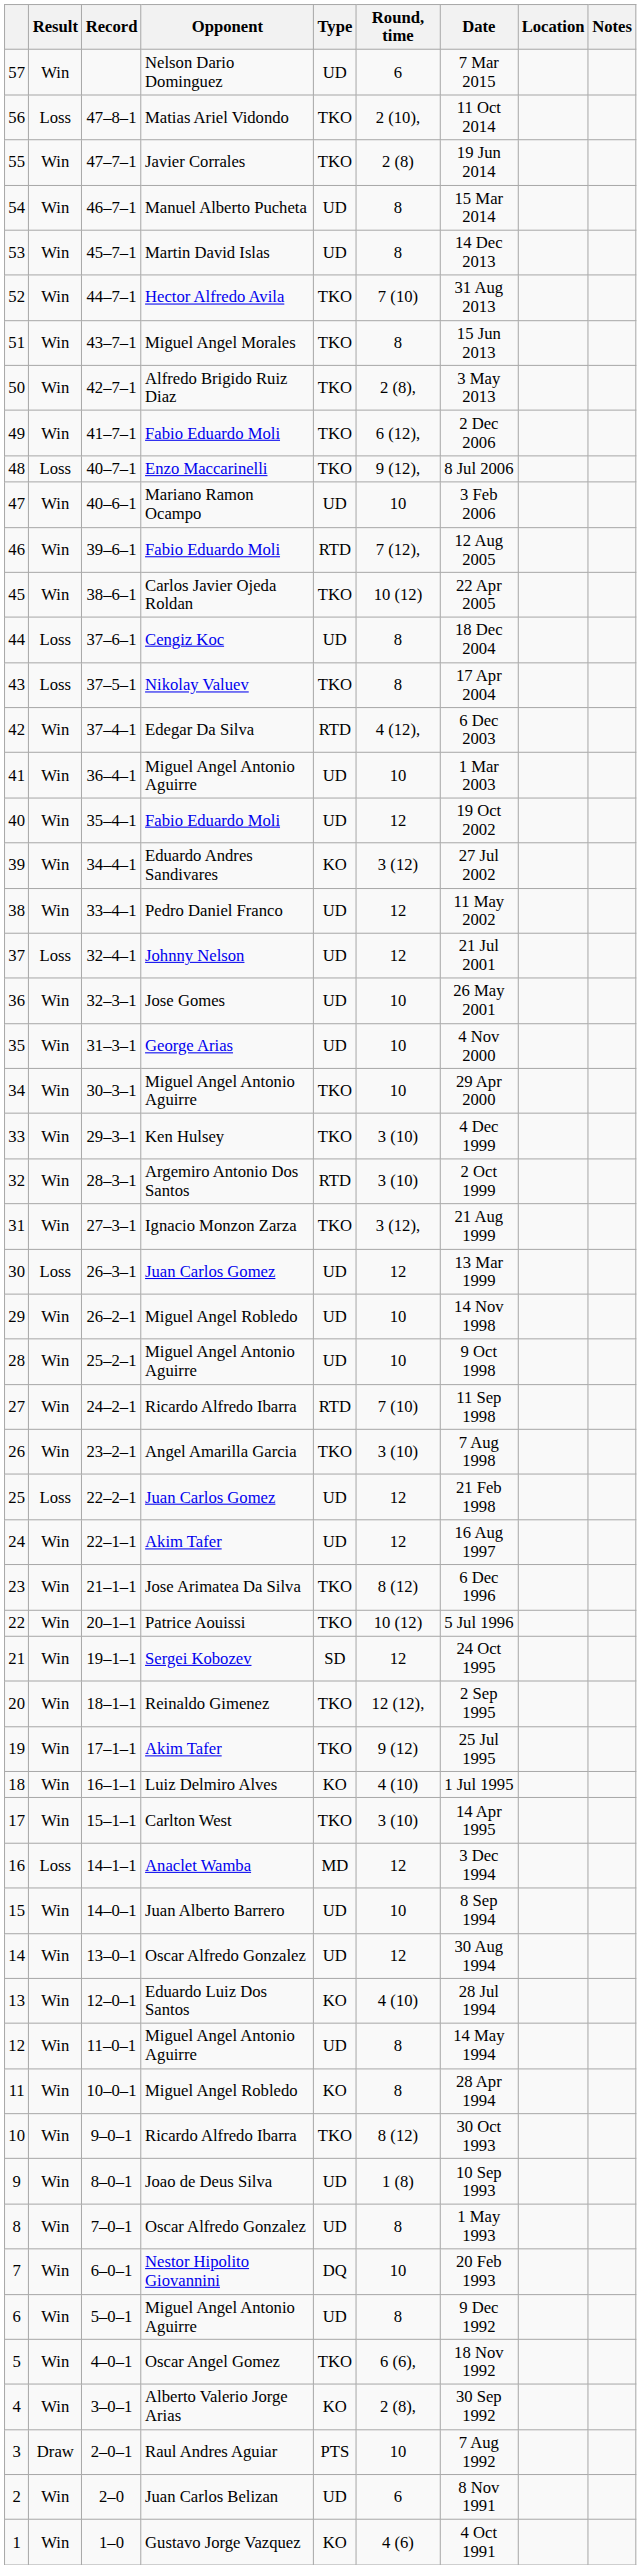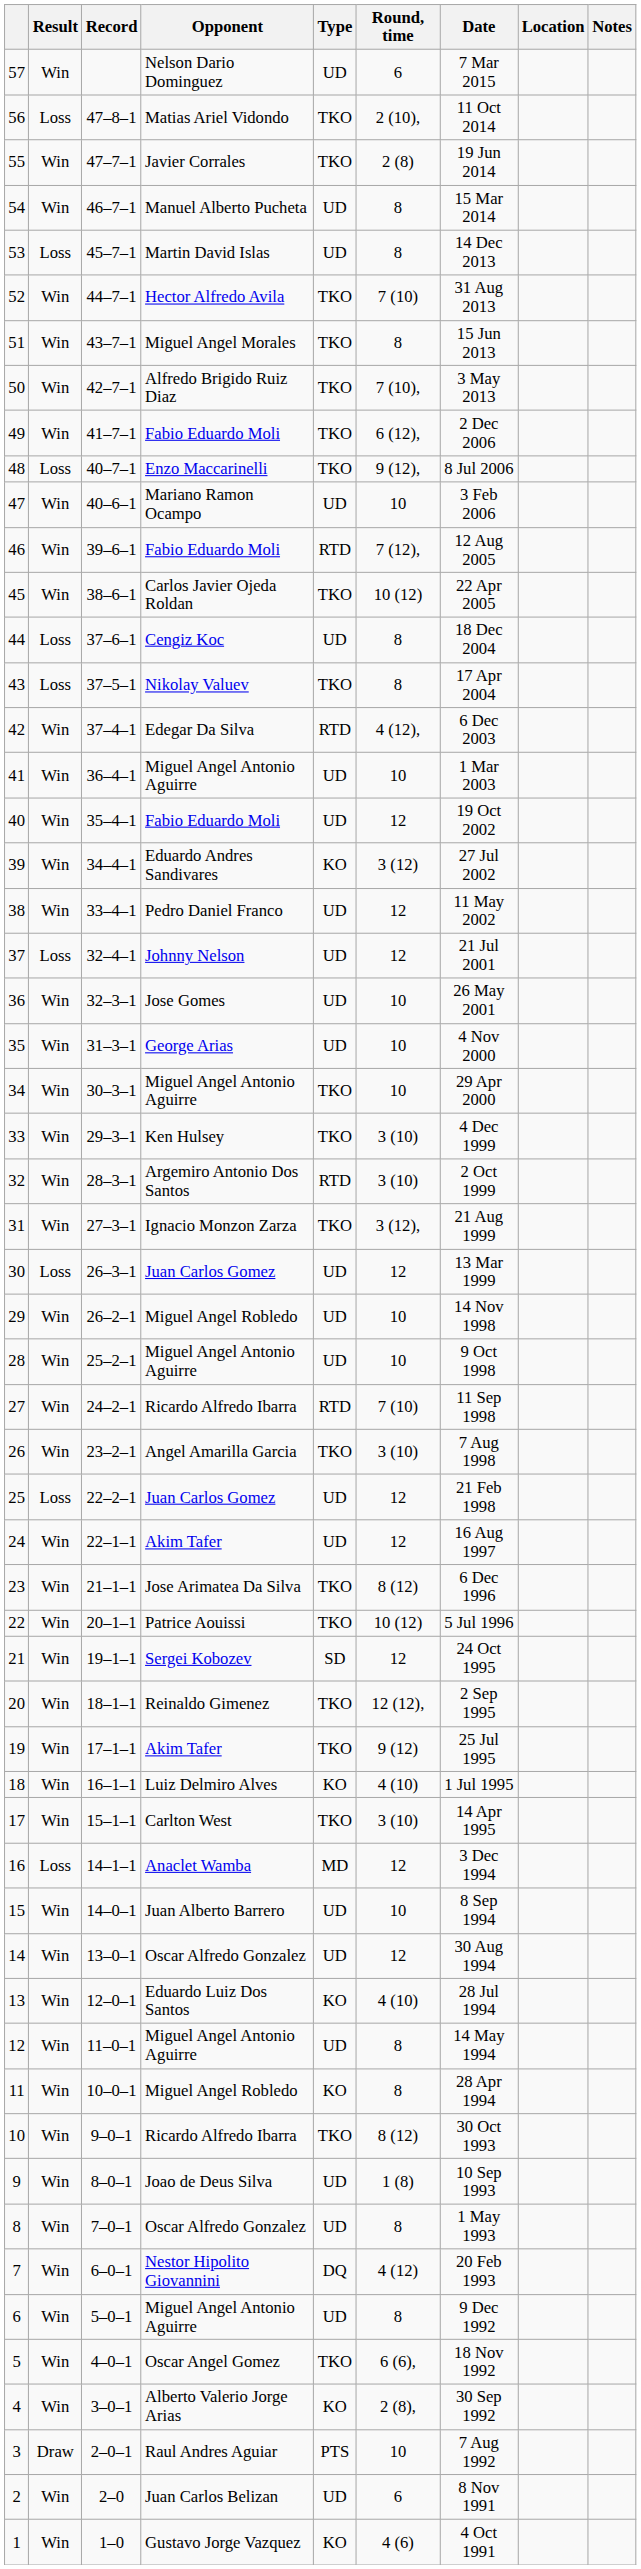 <table class=wikitable style=text-align:center>
 <tr>
 <th></th>
 <th>Result</th>
 <th>Record</th>
 <th>Opponent</th>
 <th>Type</th>
 <th>Round, time</th>
 <th>Date</th>
 <th>Location</th>
 <th>Notes</th>
 </tr>
 <tr>
 <td>57</td>
 <td>Win</td>
 <td></td>
 <td align=left>Nelson Dario Dominguez</td>
 <td>UD</td>
 <td>6</td>
 <td>7 Mar 2015</td>
 <td align=left></td>
 <td align=left></td>
 </tr>
 <tr>
 <td>56</td>
 <td>Loss</td>
 <td>47–8–1</td>
 <td align=left>Matias Ariel Vidondo</td>
 <td>TKO</td>
 <td>2 (10), </td>
 <td>11 Oct 2014</td>
 <td align=left></td>
 <td align=left></td>
 </tr>
 <tr>
 <td>55</td>
 <td>Win</td>
 <td>47–7–1</td>
 <td align=left>Javier Corrales</td>
 <td>TKO</td>
 <td>2 (8)</td>
 <td>19 Jun 2014</td>
 <td align=left></td>
 <td align=left></td>
 </tr>
 <tr>
 <td>54</td>
 <td>Win</td>
 <td>46–7–1</td>
 <td align=left>Manuel Alberto Pucheta</td>
 <td>UD</td>
 <td>8</td>
 <td>15 Mar 2014</td>
 <td align=left></td>
 <td align=left></td>
 </tr>
 <tr>
 <td>53</td>
-<td>Win</td>
+<td>Loss</td>
 <td>45–7–1</td>
 <td align=left>Martin David Islas</td>
 <td>UD</td>
 <td>8</td>
 <td>14 Dec 2013</td>
 <td align=left></td>
 <td align=left></td>
 </tr>
 <tr>
 <td>52</td>
 <td>Win</td>
 <td>44–7–1</td>
 <td align=left><a href='#'>Hector Alfredo Avila</a></td>
 <td>TKO</td>
 <td>7 (10)</td>
 <td>31 Aug 2013</td>
 <td align=left></td>
 <td align=left></td>
 </tr>
 <tr>
 <td>51</td>
 <td>Win</td>
 <td>43–7–1</td>
 <td align=left>Miguel Angel Morales</td>
 <td>TKO</td>
 <td>8</td>
 <td>15 Jun 2013</td>
 <td align=left></td>
 <td align=left></td>
 </tr>
 <tr>
 <td>50</td>
 <td>Win</td>
 <td>42–7–1</td>
 <td align=left>Alfredo Brigido Ruiz Diaz</td>
 <td>TKO</td>
-<td>2 (8), </td>
+<td>7 (10), </td>
 <td>3 May 2013</td>
 <td align=left></td>
 <td align=left></td>
 </tr>
 <tr>
 <td>49</td>
 <td>Win</td>
 <td>41–7–1</td>
 <td align=left><a href='#'>Fabio Eduardo Moli</a></td>
 <td>TKO</td>
 <td>6 (12), </td>
 <td>2 Dec 2006</td>
 <td align=left></td>
 <td align=left></td>
 </tr>
 <tr>
 <td>48</td>
 <td>Loss</td>
 <td>40–7–1</td>
 <td align=left><a href='#'>Enzo Maccarinelli</a></td>
 <td>TKO</td>
 <td>9 (12), </td>
 <td>8 Jul 2006</td>
 <td align=left></td>
 <td align=left></td>
 </tr>
 <tr>
 <td>47</td>
 <td>Win</td>
 <td>40–6–1</td>
 <td align=left>Mariano Ramon Ocampo</td>
 <td>UD</td>
 <td>10</td>
 <td>3 Feb 2006</td>
 <td align=left></td>
 <td align=left></td>
 </tr>
 <tr>
 <td>46</td>
 <td>Win</td>
 <td>39–6–1</td>
 <td align=left><a href='#'>Fabio Eduardo Moli</a></td>
 <td>RTD</td>
 <td>7 (12), </td>
 <td>12 Aug 2005</td>
 <td align=left></td>
 <td align=left></td>
 </tr>
 <tr>
 <td>45</td>
 <td>Win</td>
 <td>38–6–1</td>
 <td align=left>Carlos Javier Ojeda Roldan</td>
 <td>TKO</td>
 <td>10 (12)</td>
 <td>22 Apr 2005</td>
 <td align=left></td>
 <td align=left></td>
 </tr>
 <tr>
 <td>44</td>
 <td>Loss</td>
 <td>37–6–1</td>
 <td align=left><a href='#'>Cengiz Koc</a></td>
 <td>UD</td>
 <td>8</td>
 <td>18 Dec 2004</td>
 <td align=left></td>
 <td align=left></td>
 </tr>
 <tr>
 <td>43</td>
 <td>Loss</td>
 <td>37–5–1</td>
 <td align=left><a href='#'>Nikolay Valuev</a></td>
 <td>TKO</td>
 <td>8</td>
 <td>17 Apr 2004</td>
 <td align=left></td>
 <td align=left></td>
 </tr>
 <tr>
 <td>42</td>
 <td>Win</td>
 <td>37–4–1</td>
 <td align=left>Edegar Da Silva</td>
 <td>RTD</td>
 <td>4 (12), </td>
 <td>6 Dec 2003</td>
 <td align=left></td>
 <td align=left></td>
 </tr>
 <tr>
 <td>41</td>
 <td>Win</td>
 <td>36–4–1</td>
 <td align=left>Miguel Angel Antonio Aguirre</td>
 <td>UD</td>
 <td>10</td>
 <td>1 Mar 2003</td>
 <td align=left></td>
 <td align=left></td>
 </tr>
 <tr>
 <td>40</td>
 <td>Win</td>
 <td>35–4–1</td>
 <td align=left><a href='#'>Fabio Eduardo Moli</a></td>
 <td>UD</td>
 <td>12</td>
 <td>19 Oct 2002</td>
 <td align=left></td>
 <td align=left></td>
 </tr>
 <tr>
 <td>39</td>
 <td>Win</td>
 <td>34–4–1</td>
 <td align=left>Eduardo Andres Sandivares</td>
 <td>KO</td>
 <td>3 (12)</td>
 <td>27 Jul 2002</td>
 <td align=left></td>
 <td align=left></td>
 </tr>
 <tr>
 <td>38</td>
 <td>Win</td>
 <td>33–4–1</td>
 <td align=left>Pedro Daniel Franco</td>
 <td>UD</td>
 <td>12</td>
 <td>11 May 2002</td>
 <td align=left></td>
 <td align=left></td>
 </tr>
 <tr>
 <td>37</td>
 <td>Loss</td>
 <td>32–4–1</td>
 <td align=left><a href='#'>Johnny Nelson</a></td>
 <td>UD</td>
 <td>12</td>
 <td>21 Jul 2001</td>
 <td align=left></td>
 <td align=left></td>
 </tr>
 <tr>
 <td>36</td>
 <td>Win</td>
 <td>32–3–1</td>
 <td align=left>Jose Gomes</td>
 <td>UD</td>
 <td>10</td>
 <td>26 May 2001</td>
 <td align=left></td>
 <td align=left></td>
 </tr>
 <tr>
 <td>35</td>
 <td>Win</td>
 <td>31–3–1</td>
 <td align=left><a href='#'>George Arias</a></td>
 <td>UD</td>
 <td>10</td>
 <td>4 Nov 2000</td>
 <td align=left></td>
 <td align=left></td>
 </tr>
 <tr>
 <td>34</td>
 <td>Win</td>
 <td>30–3–1</td>
 <td align=left>Miguel Angel Antonio Aguirre</td>
 <td>TKO</td>
 <td>10</td>
 <td>29 Apr 2000</td>
 <td align=left></td>
 <td align=left></td>
 </tr>
 <tr>
 <td>33</td>
 <td>Win</td>
 <td>29–3–1</td>
 <td align=left>Ken Hulsey</td>
 <td>TKO</td>
 <td>3 (10)</td>
 <td>4 Dec 1999</td>
 <td align=left></td>
 <td align=left></td>
 </tr>
 <tr>
 <td>32</td>
 <td>Win</td>
 <td>28–3–1</td>
 <td align=left>Argemiro Antonio Dos Santos</td>
 <td>RTD</td>
 <td>3 (10)</td>
 <td>2 Oct 1999</td>
 <td align=left></td>
 <td align=left></td>
 </tr>
 <tr>
 <td>31</td>
 <td>Win</td>
 <td>27–3–1</td>
 <td align=left>Ignacio Monzon Zarza</td>
 <td>TKO</td>
 <td>3 (12), </td>
 <td>21 Aug 1999</td>
 <td align=left></td>
 <td align=left></td>
 </tr>
 <tr>
 <td>30</td>
 <td>Loss</td>
 <td>26–3–1</td>
 <td align=left><a href='#'>Juan Carlos Gomez</a></td>
 <td>UD</td>
 <td>12</td>
 <td>13 Mar 1999</td>
 <td align=left></td>
 <td align=left></td>
 </tr>
 <tr>
 <td>29</td>
 <td>Win</td>
 <td>26–2–1</td>
 <td align=left>Miguel Angel Robledo</td>
 <td>UD</td>
 <td>10</td>
 <td>14 Nov 1998</td>
 <td align=left></td>
 <td align=left></td>
 </tr>
 <tr>
 <td>28</td>
 <td>Win</td>
 <td>25–2–1</td>
 <td align=left>Miguel Angel Antonio Aguirre</td>
 <td>UD</td>
 <td>10</td>
 <td>9 Oct 1998</td>
 <td align=left></td>
 <td align=left></td>
 </tr>
 <tr>
 <td>27</td>
 <td>Win</td>
 <td>24–2–1</td>
 <td align=left>Ricardo Alfredo Ibarra</td>
 <td>RTD</td>
 <td>7 (10)</td>
 <td>11 Sep 1998</td>
 <td align=left></td>
 <td align=left></td>
 </tr>
 <tr>
 <td>26</td>
 <td>Win</td>
 <td>23–2–1</td>
 <td align=left>Angel Amarilla Garcia</td>
 <td>TKO</td>
 <td>3 (10)</td>
 <td>7 Aug 1998</td>
 <td align=left></td>
 <td align=left></td>
 </tr>
 <tr>
 <td>25</td>
 <td>Loss</td>
 <td>22–2–1</td>
 <td align=left><a href='#'>Juan Carlos Gomez</a></td>
 <td>UD</td>
 <td>12</td>
 <td>21 Feb 1998</td>
 <td align=left></td>
 <td align=left></td>
 </tr>
 <tr>
 <td>24</td>
 <td>Win</td>
 <td>22–1–1</td>
 <td align=left><a href='#'>Akim Tafer</a></td>
 <td>UD</td>
 <td>12</td>
 <td>16 Aug 1997</td>
 <td align=left></td>
 <td align=left></td>
 </tr>
 <tr>
 <td>23</td>
 <td>Win</td>
 <td>21–1–1</td>
 <td align=left>Jose Arimatea Da Silva</td>
 <td>TKO</td>
 <td>8 (12)</td>
 <td>6 Dec 1996</td>
 <td align=left></td>
 <td align=left></td>
 </tr>
 <tr>
 <td>22</td>
 <td>Win</td>
 <td>20–1–1</td>
 <td align=left>Patrice Aouissi</td>
 <td>TKO</td>
 <td>10 (12)</td>
 <td>5 Jul 1996</td>
 <td align=left></td>
 <td align=left></td>
 </tr>
 <tr>
 <td>21</td>
 <td>Win</td>
 <td>19–1–1</td>
 <td align=left><a href='#'>Sergei Kobozev</a></td>
 <td>SD</td>
 <td>12</td>
 <td>24 Oct 1995</td>
 <td align=left></td>
 <td align=left></td>
 </tr>
 <tr>
 <td>20</td>
 <td>Win</td>
 <td>18–1–1</td>
 <td align=left>Reinaldo Gimenez</td>
 <td>TKO</td>
 <td>12 (12), </td>
 <td>2 Sep 1995</td>
 <td align=left></td>
 <td align=left></td>
 </tr>
 <tr>
 <td>19</td>
 <td>Win</td>
 <td>17–1–1</td>
 <td align=left><a href='#'>Akim Tafer</a></td>
 <td>TKO</td>
 <td>9 (12)</td>
 <td>25 Jul 1995</td>
 <td align=left></td>
 <td align=left></td>
 </tr>
 <tr>
 <td>18</td>
 <td>Win</td>
 <td>16–1–1</td>
 <td align=left>Luiz Delmiro Alves</td>
 <td>KO</td>
 <td>4 (10)</td>
 <td>1 Jul 1995</td>
 <td align=left></td>
 <td align=left></td>
 </tr>
 <tr>
 <td>17</td>
 <td>Win</td>
 <td>15–1–1</td>
 <td align=left>Carlton West</td>
 <td>TKO</td>
 <td>3 (10)</td>
 <td>14 Apr 1995</td>
 <td align=left></td>
 <td align=left></td>
 </tr>
 <tr>
 <td>16</td>
 <td>Loss</td>
 <td>14–1–1</td>
 <td align=left><a href='#'>Anaclet Wamba</a></td>
 <td>MD</td>
 <td>12</td>
 <td>3 Dec 1994</td>
 <td align=left></td>
 <td align=left></td>
 </tr>
 <tr>
 <td>15</td>
 <td>Win</td>
 <td>14–0–1</td>
 <td align=left>Juan Alberto Barrero</td>
 <td>UD</td>
 <td>10</td>
 <td>8 Sep 1994</td>
 <td align=left></td>
 <td align=left></td>
 </tr>
 <tr>
 <td>14</td>
 <td>Win</td>
 <td>13–0–1</td>
 <td align=left>Oscar Alfredo Gonzalez</td>
 <td>UD</td>
 <td>12</td>
 <td>30 Aug 1994</td>
 <td align=left></td>
 <td align=left></td>
 </tr>
 <tr>
 <td>13</td>
 <td>Win</td>
 <td>12–0–1</td>
 <td align=left>Eduardo Luiz Dos Santos</td>
 <td>KO</td>
 <td>4 (10)</td>
 <td>28 Jul 1994</td>
 <td align=left></td>
 <td align=left></td>
 </tr>
 <tr>
 <td>12</td>
 <td>Win</td>
 <td>11–0–1</td>
 <td align=left>Miguel Angel Antonio Aguirre</td>
 <td>UD</td>
 <td>8</td>
 <td>14 May 1994</td>
 <td align=left></td>
 <td align=left></td>
 </tr>
 <tr>
 <td>11</td>
 <td>Win</td>
 <td>10–0–1</td>
 <td align=left>Miguel Angel Robledo</td>
 <td>KO</td>
 <td>8</td>
 <td>28 Apr 1994</td>
 <td align=left></td>
 <td align=left></td>
 </tr>
 <tr>
 <td>10</td>
 <td>Win</td>
 <td>9–0–1</td>
 <td align=left>Ricardo Alfredo Ibarra</td>
 <td>TKO</td>
 <td>8 (12)</td>
 <td>30 Oct 1993</td>
 <td align=left></td>
 <td align=left></td>
 </tr>
 <tr>
 <td>9</td>
 <td>Win</td>
 <td>8–0–1</td>
 <td align=left>Joao de Deus Silva</td>
 <td>UD</td>
 <td>1 (8)</td>
 <td>10 Sep 1993</td>
 <td align=left></td>
 <td align=left></td>
 </tr>
 <tr>
 <td>8</td>
 <td>Win</td>
 <td>7–0–1</td>
 <td align=left>Oscar Alfredo Gonzalez</td>
 <td>UD</td>
 <td>8</td>
 <td>1 May 1993</td>
 <td align=left></td>
 <td align=left></td>
 </tr>
 <tr>
 <td>7</td>
 <td>Win</td>
 <td>6–0–1</td>
 <td align=left><a href='#'>Nestor Hipolito Giovannini</a></td>
 <td>DQ</td>
-<td>10</td>
+<td>4 (12)</td>
 <td>20 Feb 1993</td>
 <td align=left></td>
 <td align=left></td>
 </tr>
 <tr>
 <td>6</td>
 <td>Win</td>
 <td>5–0–1</td>
 <td align=left>Miguel Angel Antonio Aguirre</td>
 <td>UD</td>
 <td>8</td>
 <td>9 Dec 1992</td>
 <td align=left></td>
 <td align=left></td>
 </tr>
 <tr>
 <td>5</td>
 <td>Win</td>
 <td>4–0–1</td>
 <td align=left>Oscar Angel Gomez</td>
 <td>TKO</td>
 <td>6 (6), </td>
 <td>18 Nov 1992</td>
 <td align=left></td>
 <td align=left></td>
 </tr>
 <tr>
 <td>4</td>
 <td>Win</td>
 <td>3–0–1</td>
 <td align=left>Alberto Valerio Jorge Arias</td>
 <td>KO</td>
 <td>2 (8), </td>
 <td>30 Sep 1992</td>
 <td align=left></td>
 <td align=left></td>
 </tr>
 <tr>
 <td>3</td>
 <td>Draw</td>
 <td>2–0–1</td>
 <td align=left>Raul Andres Aguiar</td>
 <td>PTS</td>
 <td>10</td>
 <td>7 Aug 1992</td>
 <td align=left></td>
 <td align=left></td>
 </tr>
 <tr>
 <td>2</td>
 <td>Win</td>
 <td>2–0</td>
 <td align=left>Juan Carlos Belizan</td>
 <td>UD</td>
 <td>6</td>
 <td>8 Nov 1991</td>
 <td align=left></td>
 <td align=left></td>
 </tr>
 <tr>
 <td>1</td>
 <td>Win</td>
 <td>1–0</td>
 <td align=left>Gustavo Jorge Vazquez</td>
 <td>KO</td>
 <td>4 (6)</td>
 <td>4 Oct 1991</td>
 <td align=left></td>
 <td align=left></td>
 </tr>
 </table>
